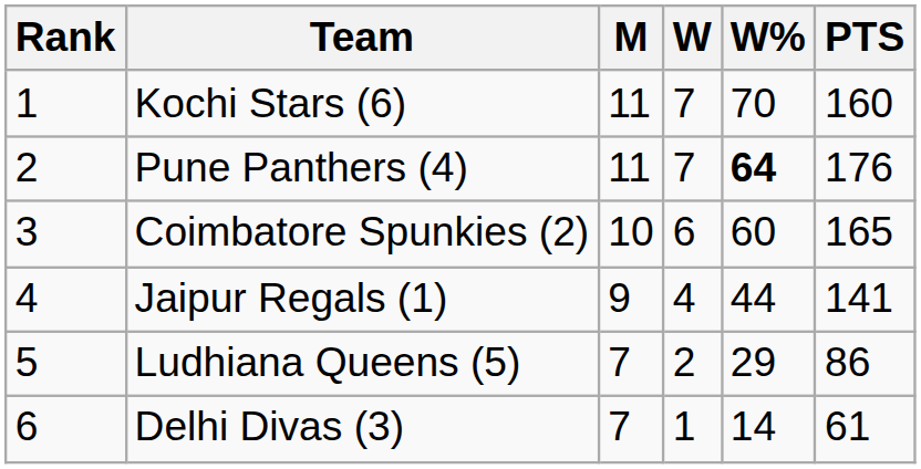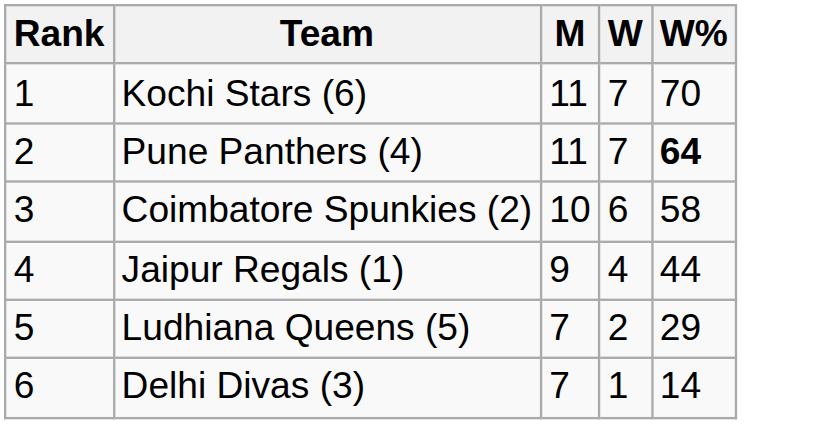 <table class="wikitable">
 <tr>
 <th>Rank</th>
 <th>Team</th>
 <th>M</th>
 <th>W</th>
 <th>W%</th>
-<th>PTS</th>
 </tr>
 <tr>
 <td>1</td>
 <td>Kochi Stars (6)</td>
 <td>11</td>
 <td>7</td>
 <td>70</td>
-<td>160</td>
 </tr>
 <tr>
 <td>2</td>
 <td>Pune Panthers (4)</td>
 <td>11</td>
 <td>7</td>
 <td><strong>64</strong></td>
-<td>176</td>
 </tr>
 <tr>
 <td>3</td>
 <td>Coimbatore Spunkies (2)</td>
 <td>10</td>
 <td>6</td>
-<td>60</td>
-<td>165</td>
+<td>58</td>
 </tr>
 <tr>
 <td>4</td>
 <td>Jaipur Regals (1)</td>
 <td>9</td>
 <td>4</td>
 <td>44</td>
-<td>141</td>
 </tr>
 <tr>
 <td>5</td>
 <td>Ludhiana Queens (5)</td>
 <td>7</td>
 <td>2</td>
 <td>29</td>
-<td>86</td>
 </tr>
 <tr>
 <td>6</td>
 <td>Delhi Divas (3)</td>
 <td>7</td>
 <td>1</td>
 <td>14</td>
-<td>61</td>
 </tr>
 </table>
